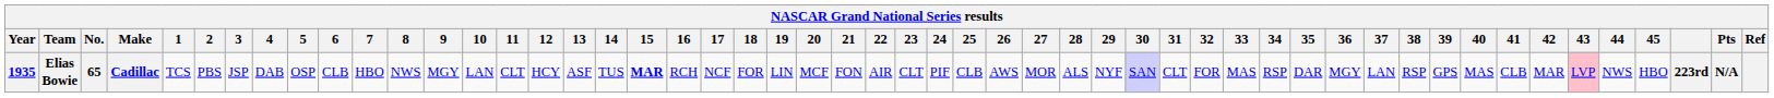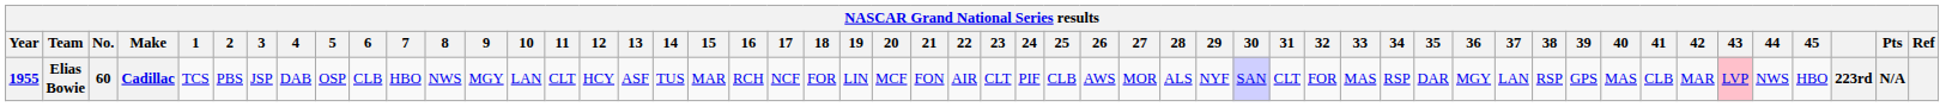 <table class="wikitable" style="text-align:center; font-size:75%">
 <tr>
 <th colspan="52"><a href='#'>NASCAR Grand National Series</a> results</th>
 </tr>
 <tr>
 <th>Year</th>
 <th>Team</th>
 <th>No.</th>
 <th>Make</th>
 <th>1</th>
 <th>2</th>
 <th>3</th>
 <th>4</th>
 <th>5</th>
 <th>6</th>
 <th>7</th>
 <th>8</th>
 <th>9</th>
 <th>10</th>
 <th>11</th>
 <th>12</th>
 <th>13</th>
 <th>14</th>
 <th>15</th>
 <th>16</th>
 <th>17</th>
 <th>18</th>
 <th>19</th>
 <th>20</th>
 <th>21</th>
 <th>22</th>
 <th>23</th>
 <th>24</th>
 <th>25</th>
 <th>26</th>
 <th>27</th>
 <th>28</th>
 <th>29</th>
 <th>30</th>
 <th>31</th>
 <th>32</th>
 <th>33</th>
 <th>34</th>
 <th>35</th>
 <th>36</th>
 <th>37</th>
 <th>38</th>
 <th>39</th>
 <th>40</th>
 <th>41</th>
 <th>42</th>
 <th>43</th>
 <th>44</th>
 <th>45</th>
 <th></th>
 <th>Pts</th>
 <th>Ref</th>
 </tr>
 <tr>
-<th><a href='#'>1935</a></th>
+<th><a href='#'>1955</a></th>
 <th>Elias Bowie</th>
-<th>65</th>
+<th>60</th>
 <th><a href='#'>Cadillac</a></th>
 <td><a href='#'>TCS</a></td>
 <td><a href='#'>PBS</a></td>
 <td><a href='#'>JSP</a></td>
 <td><a href='#'>DAB</a></td>
 <td><a href='#'>OSP</a></td>
 <td><a href='#'>CLB</a></td>
 <td><a href='#'>HBO</a></td>
 <td><a href='#'>NWS</a></td>
 <td><a href='#'>MGY</a></td>
 <td><a href='#'>LAN</a></td>
 <td><a href='#'>CLT</a></td>
 <td><a href='#'>HCY</a></td>
 <td><a href='#'>ASF</a></td>
 <td><a href='#'>TUS</a></td>
-<td><strong><a href='#'>MAR</a></strong></td>
+<td><a href='#'>MAR</a></td>
 <td><a href='#'>RCH</a></td>
 <td><a href='#'>NCF</a></td>
 <td><a href='#'>FOR</a></td>
 <td><a href='#'>LIN</a></td>
 <td><a href='#'>MCF</a></td>
 <td><a href='#'>FON</a></td>
 <td><a href='#'>AIR</a></td>
 <td><a href='#'>CLT</a></td>
 <td><a href='#'>PIF</a></td>
 <td><a href='#'>CLB</a></td>
 <td><a href='#'>AWS</a></td>
 <td><a href='#'>MOR</a></td>
 <td><a href='#'>ALS</a></td>
 <td><a href='#'>NYF</a></td>
 <td style="background-color:#CFCFFF"><a href='#'>SAN</a><br></td>
 <td><a href='#'>CLT</a></td>
 <td><a href='#'>FOR</a></td>
 <td><a href='#'>MAS</a></td>
 <td><a href='#'>RSP</a></td>
 <td><a href='#'>DAR</a></td>
 <td><a href='#'>MGY</a></td>
 <td><a href='#'>LAN</a></td>
 <td><a href='#'>RSP</a></td>
 <td><a href='#'>GPS</a></td>
 <td><a href='#'>MAS</a></td>
 <td><a href='#'>CLB</a></td>
 <td><a href='#'>MAR</a></td>
 <td style="background: pink;"><a href='#'>LVP</a></td>
 <td><a href='#'>NWS</a></td>
 <td><a href='#'>HBO</a></td>
 <th>223rd</th>
 <th>N/A</th>
 <th></th>
 </tr>
 </table>
